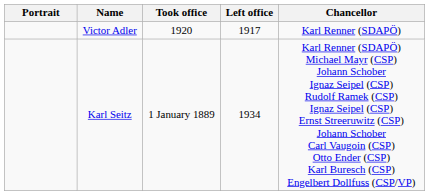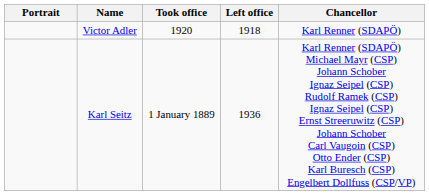 <table class="wikitable" style="border:#555; width:70%; text-align:center;">
 <tr>
 <th style="width:100px;">Portrait</th>
 <th>Name</th>
 <th>Took office</th>
 <th>Left office</th>
 <th>Chancellor</th>
 </tr>
 <tr>
 <td></td>
 <td><a href='#'>Victor Adler</a></td>
 <td>1920</td>
-<td>1917</td>
+<td>1918</td>
 <td><a href='#'>Karl Renner</a> (<a href='#'>SDAPÖ</a>)</td>
 </tr>
 <tr>
 <td></td>
 <td><a href='#'>Karl Seitz</a></td>
 <td>1 January 1889</td>
-<td>1934</td>
+<td>1936</td>
 <td><a href='#'>Karl Renner</a> (<a href='#'>SDAPÖ</a>) <br> <a href='#'>Michael Mayr</a> (<a href='#'>CSP</a>) <br> <a href='#'>Johann Schober</a> <br> <a href='#'>Ignaz Seipel</a> (<a href='#'>CSP</a>) <br> <a href='#'>Rudolf Ramek</a> (<a href='#'>CSP</a>) <br> <a href='#'>Ignaz Seipel</a> (<a href='#'>CSP</a>) <br> <a href='#'>Ernst Streeruwitz</a> (<a href='#'>CSP</a>) <br> <a href='#'>Johann Schober</a> <br> <a href='#'>Carl Vaugoin</a> (<a href='#'>CSP</a>) <br> <a href='#'>Otto Ender</a> (<a href='#'>CSP</a>) <br> <a href='#'>Karl Buresch</a> (<a href='#'>CSP</a>) <br> <a href='#'>Engelbert Dollfuss</a> (<a href='#'>CSP</a>/<a href='#'>VP</a>)</td>
 </tr>
 </table>
